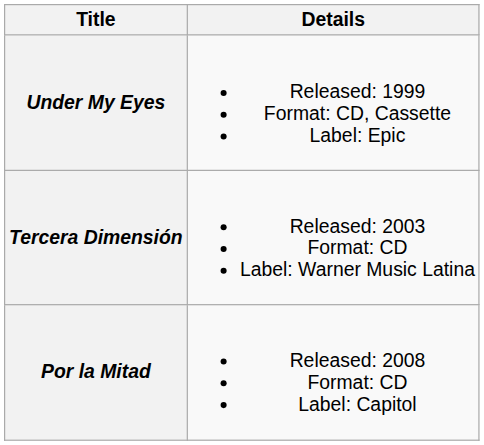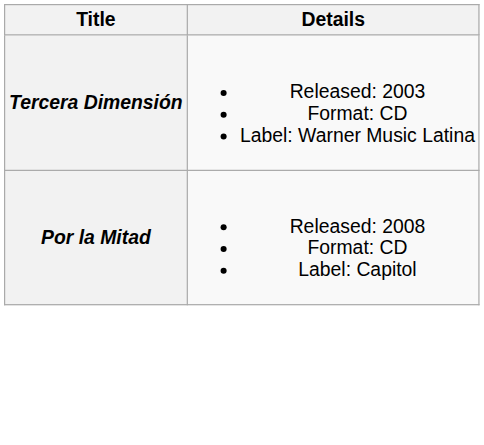 <table class="wikitable plainrowheaders" style="text-align:center;" border="1">
 <tr>
 <th>Title</th>
 <th>Details</th>
-</tr>
-<tr>
-<th scope="row"><em>Under My Eyes</em></th>
-<td><br><ul><li>Released: 1999</li><li>Format: CD, Cassette</li><li>Label: Epic</li></ul></td>
 </tr>
 <tr>
 <th scope="row"><em>Tercera Dimensión</em></th>
 <td><br><ul><li>Released: 2003</li><li>Format: CD</li><li>Label: Warner Music Latina</li></ul></td>
 </tr>
 <tr>
 <th scope="row"><em>Por la Mitad</em></th>
 <td><br><ul><li>Released: 2008</li><li>Format: CD</li><li>Label: Capitol</li></ul></td>
 </tr>
 </table>
